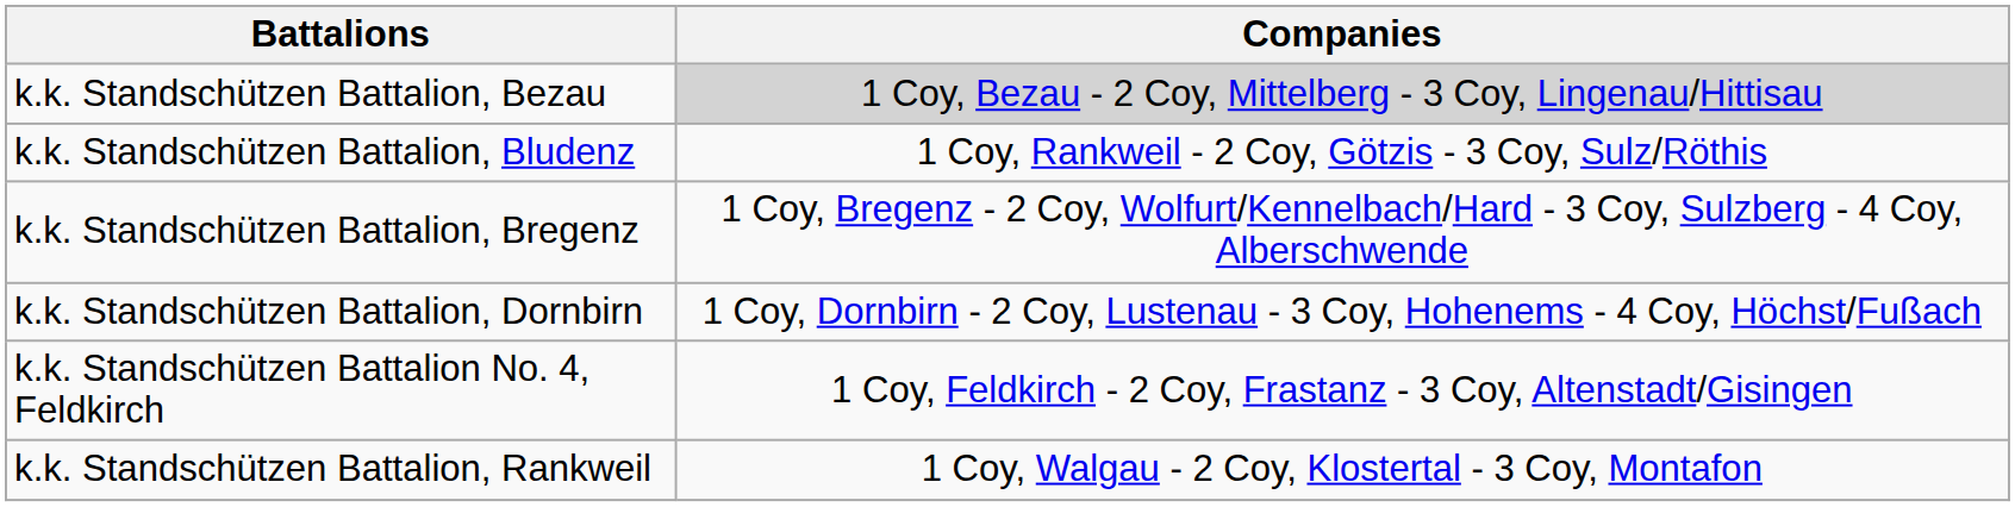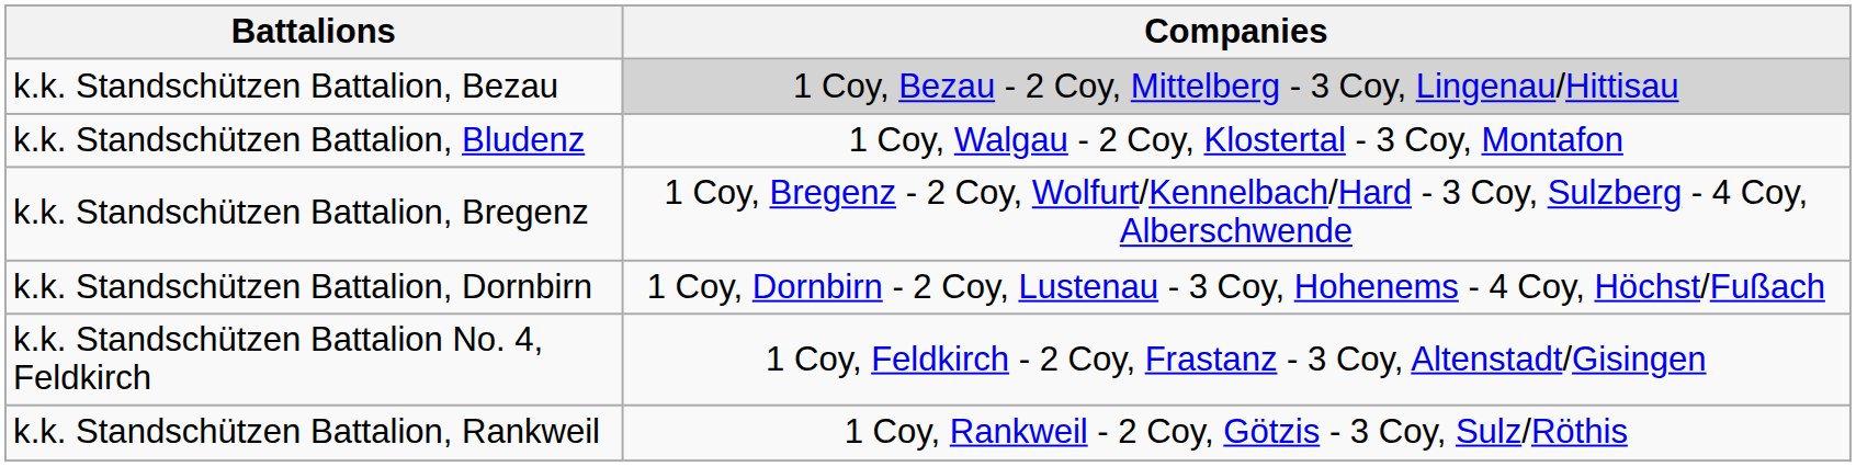 <table class="wikitable">
 <tr>
 <th align="left">Battalions</th>
 <th style="text-align:center;">Companies</th>
 </tr>
 <tr>
 <td align="left">k.k. Standschützen Battalion, Bezau</td>
 <td style="background: lightgrey; text-align:center;">1 Coy, <a href='#'>Bezau</a> - 2 Coy, <a href='#'>Mittelberg</a> - 3 Coy, <a href='#'>Lingenau</a>/<a href='#'>Hittisau</a></td>
 </tr>
 <tr>
 <td align="left">k.k. Standschützen Battalion, <a href='#'>Bludenz</a></td>
-<td style="text-align:center;">1 Coy, <a href='#'>Rankweil</a> - 2 Coy, <a href='#'>Götzis</a> - 3 Coy, <a href='#'>Sulz</a>/<a href='#'>Röthis</a></td>
+<td style="text-align:center;">1 Coy, <a href='#'>Walgau</a> - 2 Coy, <a href='#'>Klostertal</a> - 3 Coy, <a href='#'>Montafon</a></td>
 </tr>
 <tr>
 <td align="left">k.k. Standschützen Battalion, Bregenz</td>
 <td style="text-align:center;">1 Coy, <a href='#'>Bregenz</a> - 2 Coy, <a href='#'>Wolfurt</a>/<a href='#'>Kennelbach</a>/<a href='#'>Hard</a> - 3 Coy, <a href='#'>Sulzberg</a> - 4 Coy, <a href='#'>Alberschwende</a></td>
 </tr>
 <tr>
 <td align="left">k.k. Standschützen Battalion, Dornbirn</td>
 <td style="text-align:center;">1 Coy, <a href='#'>Dornbirn</a> - 2 Coy, <a href='#'>Lustenau</a> - 3 Coy, <a href='#'>Hohenems</a> - 4 Coy, <a href='#'>Höchst</a>/<a href='#'>Fußach</a></td>
 </tr>
 <tr>
 <td align="left">k.k. Standschützen Battalion No. 4, Feldkirch</td>
 <td style="text-align:center;">1 Coy, <a href='#'>Feldkirch</a> - 2 Coy, <a href='#'>Frastanz</a> - 3 Coy, <a href='#'>Altenstadt</a>/<a href='#'>Gisingen</a></td>
 </tr>
 <tr>
 <td align="left">k.k. Standschützen Battalion, Rankweil</td>
-<td style="text-align:center;">1 Coy, <a href='#'>Walgau</a> - 2 Coy, <a href='#'>Klostertal</a> - 3 Coy, <a href='#'>Montafon</a></td>
+<td style="text-align:center;">1 Coy, <a href='#'>Rankweil</a> - 2 Coy, <a href='#'>Götzis</a> - 3 Coy, <a href='#'>Sulz</a>/<a href='#'>Röthis</a></td>
 </tr>
 </table>
